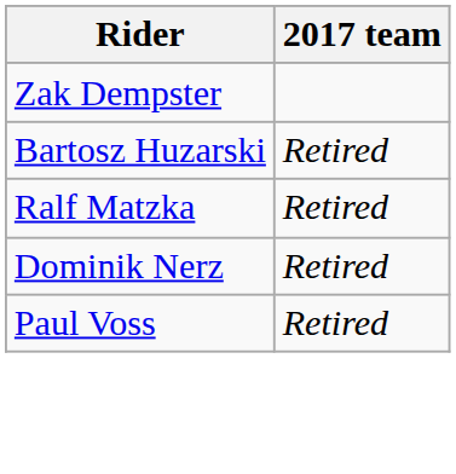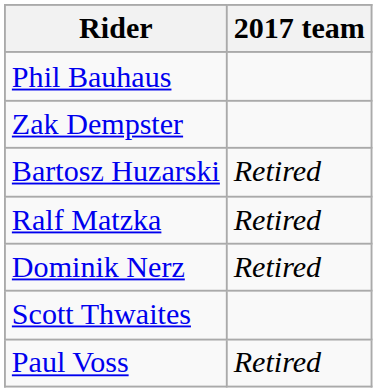 <table class="wikitable">
 <tr>
 <th>Rider</th>
 <th>2017 team</th>
+</tr>
+<tr>
+<td><a href='#'>Phil Bauhaus</a></td>
+<td></td>
 </tr>
 <tr>
 <td><a href='#'>Zak Dempster</a></td>
 <td></td>
 </tr>
 <tr>
 <td><a href='#'>Bartosz Huzarski</a></td>
 <td><em>Retired</em></td>
 </tr>
 <tr>
 <td><a href='#'>Ralf Matzka</a></td>
 <td><em>Retired</em></td>
 </tr>
 <tr>
 <td><a href='#'>Dominik Nerz</a></td>
 <td><em>Retired</em></td>
 </tr>
 <tr>
+<td><a href='#'>Scott Thwaites</a></td>
+<td></td>
+</tr>
+<tr>
 <td><a href='#'>Paul Voss</a></td>
 <td><em>Retired</em></td>
 </tr>
 </table>
